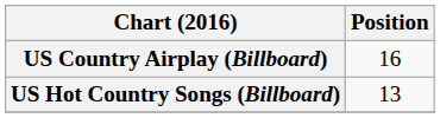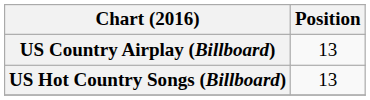 <table class="wikitable sortable plainrowheaders" style="text-align:center">
 <tr>
 <th scope="col">Chart (2016)</th>
 <th scope="col">Position</th>
 </tr>
 <tr>
 <th scope="row">US Country Airplay (<em>Billboard</em>)</th>
-<td>16</td>
+<td>13</td>
 </tr>
 <tr>
 <th scope="row">US Hot Country Songs (<em>Billboard</em>)</th>
 <td>13</td>
 </tr>
 <tr>
 </tr>
 </table>
